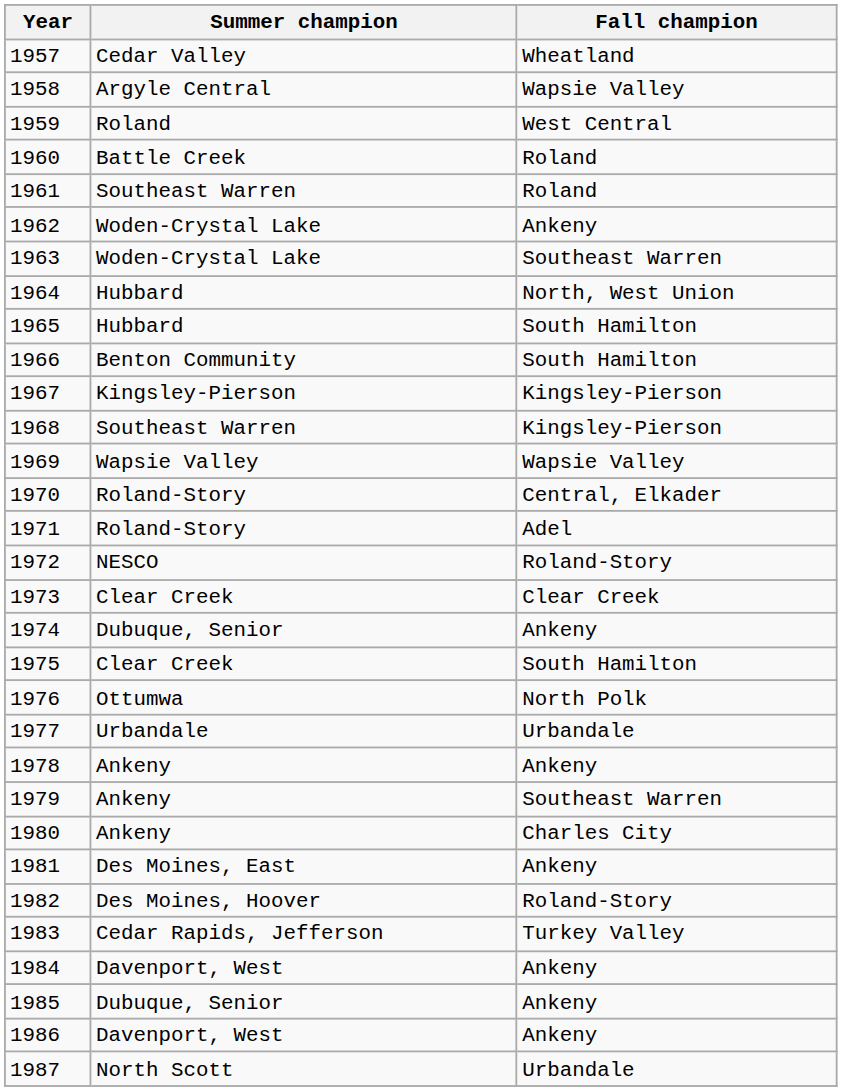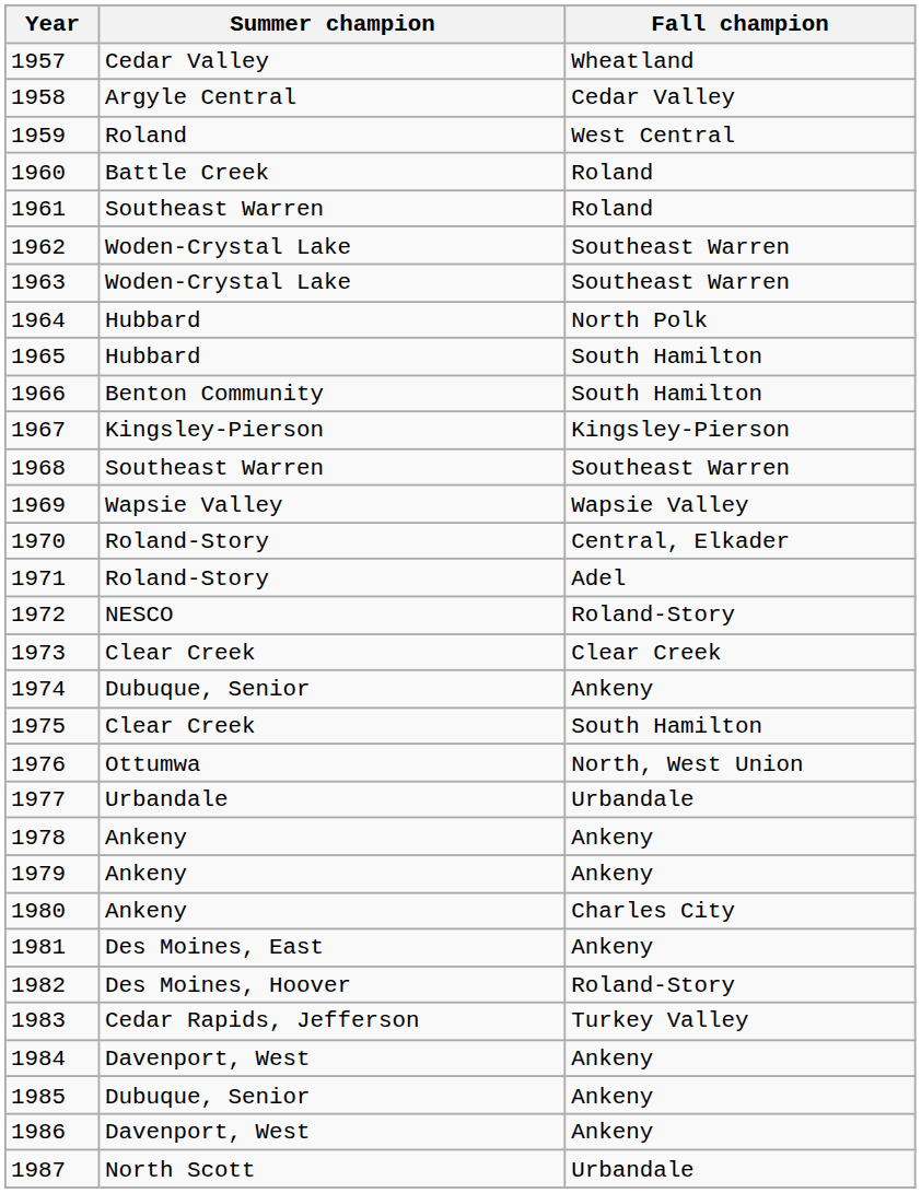 <table class="wikitable collapsible collapsed" style="font-size:88%; min-width:40em">
 <tr>
 <th>Year</th>
 <th>Summer champion</th>
 <th>Fall champion</th>
 </tr>
 <tr>
 <td>1957</td>
 <td>Cedar Valley</td>
 <td>Wheatland</td>
 </tr>
 <tr>
 <td>1958</td>
 <td>Argyle Central</td>
-<td>Wapsie Valley</td>
+<td>Cedar Valley</td>
 </tr>
 <tr>
 <td>1959</td>
 <td>Roland</td>
 <td>West Central</td>
 </tr>
 <tr>
 <td>1960</td>
 <td>Battle Creek</td>
 <td>Roland</td>
 </tr>
 <tr>
 <td>1961</td>
 <td>Southeast Warren</td>
 <td>Roland</td>
 </tr>
 <tr>
 <td>1962</td>
 <td>Woden-Crystal Lake</td>
-<td>Ankeny</td>
+<td>Southeast Warren</td>
 </tr>
 <tr>
 <td>1963</td>
 <td>Woden-Crystal Lake</td>
 <td>Southeast Warren</td>
 </tr>
 <tr>
 <td>1964</td>
 <td>Hubbard</td>
-<td>North, West Union</td>
+<td>North Polk</td>
 </tr>
 <tr>
 <td>1965</td>
 <td>Hubbard</td>
 <td>South Hamilton</td>
 </tr>
 <tr>
 <td>1966</td>
 <td>Benton Community</td>
 <td>South Hamilton</td>
 </tr>
 <tr>
 <td>1967</td>
 <td>Kingsley-Pierson</td>
 <td>Kingsley-Pierson</td>
 </tr>
 <tr>
 <td>1968</td>
 <td>Southeast Warren</td>
-<td>Kingsley-Pierson</td>
+<td>Southeast Warren</td>
 </tr>
 <tr>
 <td>1969</td>
 <td>Wapsie Valley</td>
 <td>Wapsie Valley</td>
 </tr>
 <tr>
 <td>1970</td>
 <td>Roland-Story</td>
 <td>Central, Elkader</td>
 </tr>
 <tr>
 <td>1971</td>
 <td>Roland-Story</td>
 <td>Adel</td>
 </tr>
 <tr>
 <td>1972</td>
 <td>NESCO</td>
 <td>Roland-Story</td>
 </tr>
 <tr>
 <td>1973</td>
 <td>Clear Creek</td>
 <td>Clear Creek</td>
 </tr>
 <tr>
 <td>1974</td>
 <td>Dubuque, Senior</td>
 <td>Ankeny</td>
 </tr>
 <tr>
 <td>1975</td>
 <td>Clear Creek</td>
 <td>South Hamilton</td>
 </tr>
 <tr>
 <td>1976</td>
 <td>Ottumwa</td>
-<td>North Polk</td>
+<td>North, West Union</td>
 </tr>
 <tr>
 <td>1977</td>
 <td>Urbandale</td>
 <td>Urbandale</td>
 </tr>
 <tr>
 <td>1978</td>
 <td>Ankeny</td>
 <td>Ankeny</td>
 </tr>
 <tr>
 <td>1979</td>
 <td>Ankeny</td>
-<td>Southeast Warren</td>
+<td>Ankeny</td>
 </tr>
 <tr>
 <td>1980</td>
 <td>Ankeny</td>
 <td>Charles City</td>
 </tr>
 <tr>
 <td>1981</td>
 <td>Des Moines, East</td>
 <td>Ankeny</td>
 </tr>
 <tr>
 <td>1982</td>
 <td>Des Moines, Hoover</td>
 <td>Roland-Story</td>
 </tr>
 <tr>
 <td>1983</td>
 <td>Cedar Rapids, Jefferson</td>
 <td>Turkey Valley</td>
 </tr>
 <tr>
 <td>1984</td>
 <td>Davenport, West</td>
 <td>Ankeny</td>
 </tr>
 <tr>
 <td>1985</td>
 <td>Dubuque, Senior</td>
 <td>Ankeny</td>
 </tr>
 <tr>
 <td>1986</td>
 <td>Davenport, West</td>
 <td>Ankeny</td>
 </tr>
 <tr>
 <td>1987</td>
 <td>North Scott</td>
 <td>Urbandale</td>
 </tr>
 </table>
